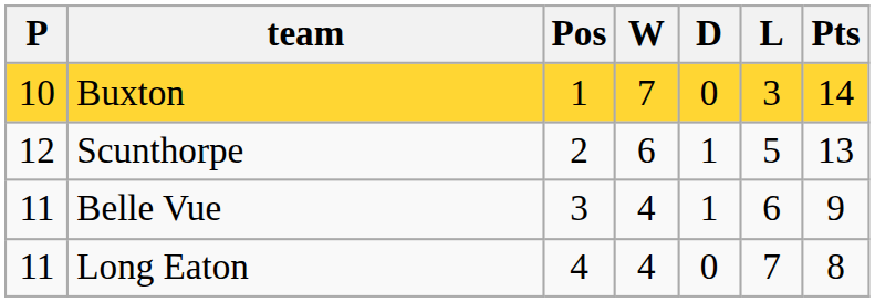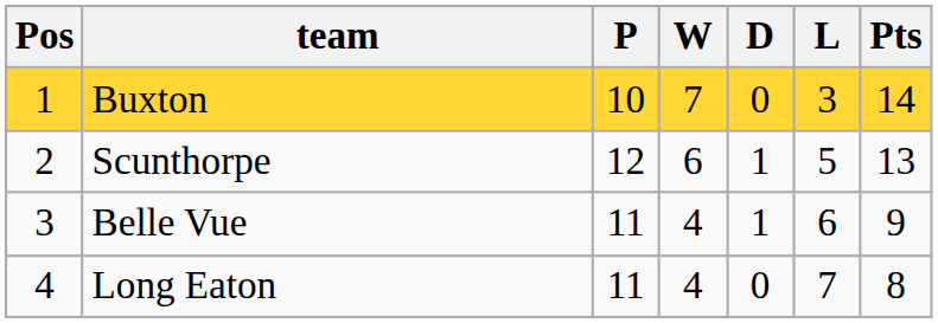 <table class="wikitable" style="font-size: 100%">
 <tr>
+<th width=20>Pos</th>
+<th width=200>team</th>
 <th width=20>P</th>
-<th width=200>team</th>
-<th width=20>Pos</th>
 <th width=20>W</th>
 <th width=20>D</th>
 <th width=20>L</th>
 <th width=20>Pts</th>
 </tr>
 <tr align=center style="background: #FFD633;">
+<td>1</td>
+<td align="left">Buxton</td>
 <td>10</td>
-<td align="left">Buxton</td>
-<td>1</td>
 <td>7</td>
 <td>0</td>
 <td>3</td>
 <td>14</td>
 </tr>
 <tr align=center>
+<td>2</td>
+<td align="left">Scunthorpe</td>
 <td>12</td>
-<td align="left">Scunthorpe</td>
-<td>2</td>
 <td>6</td>
 <td>1</td>
 <td>5</td>
 <td>13</td>
 </tr>
 <tr align=center>
+<td>3</td>
+<td align="left">Belle Vue</td>
 <td>11</td>
-<td align="left">Belle Vue</td>
-<td>3</td>
 <td>4</td>
 <td>1</td>
 <td>6</td>
 <td>9</td>
 </tr>
 <tr align=center>
+<td>4</td>
+<td align="left">Long Eaton</td>
 <td>11</td>
-<td align="left">Long Eaton</td>
-<td>4</td>
 <td>4</td>
 <td>0</td>
 <td>7</td>
 <td>8</td>
 </tr>
 </table>
